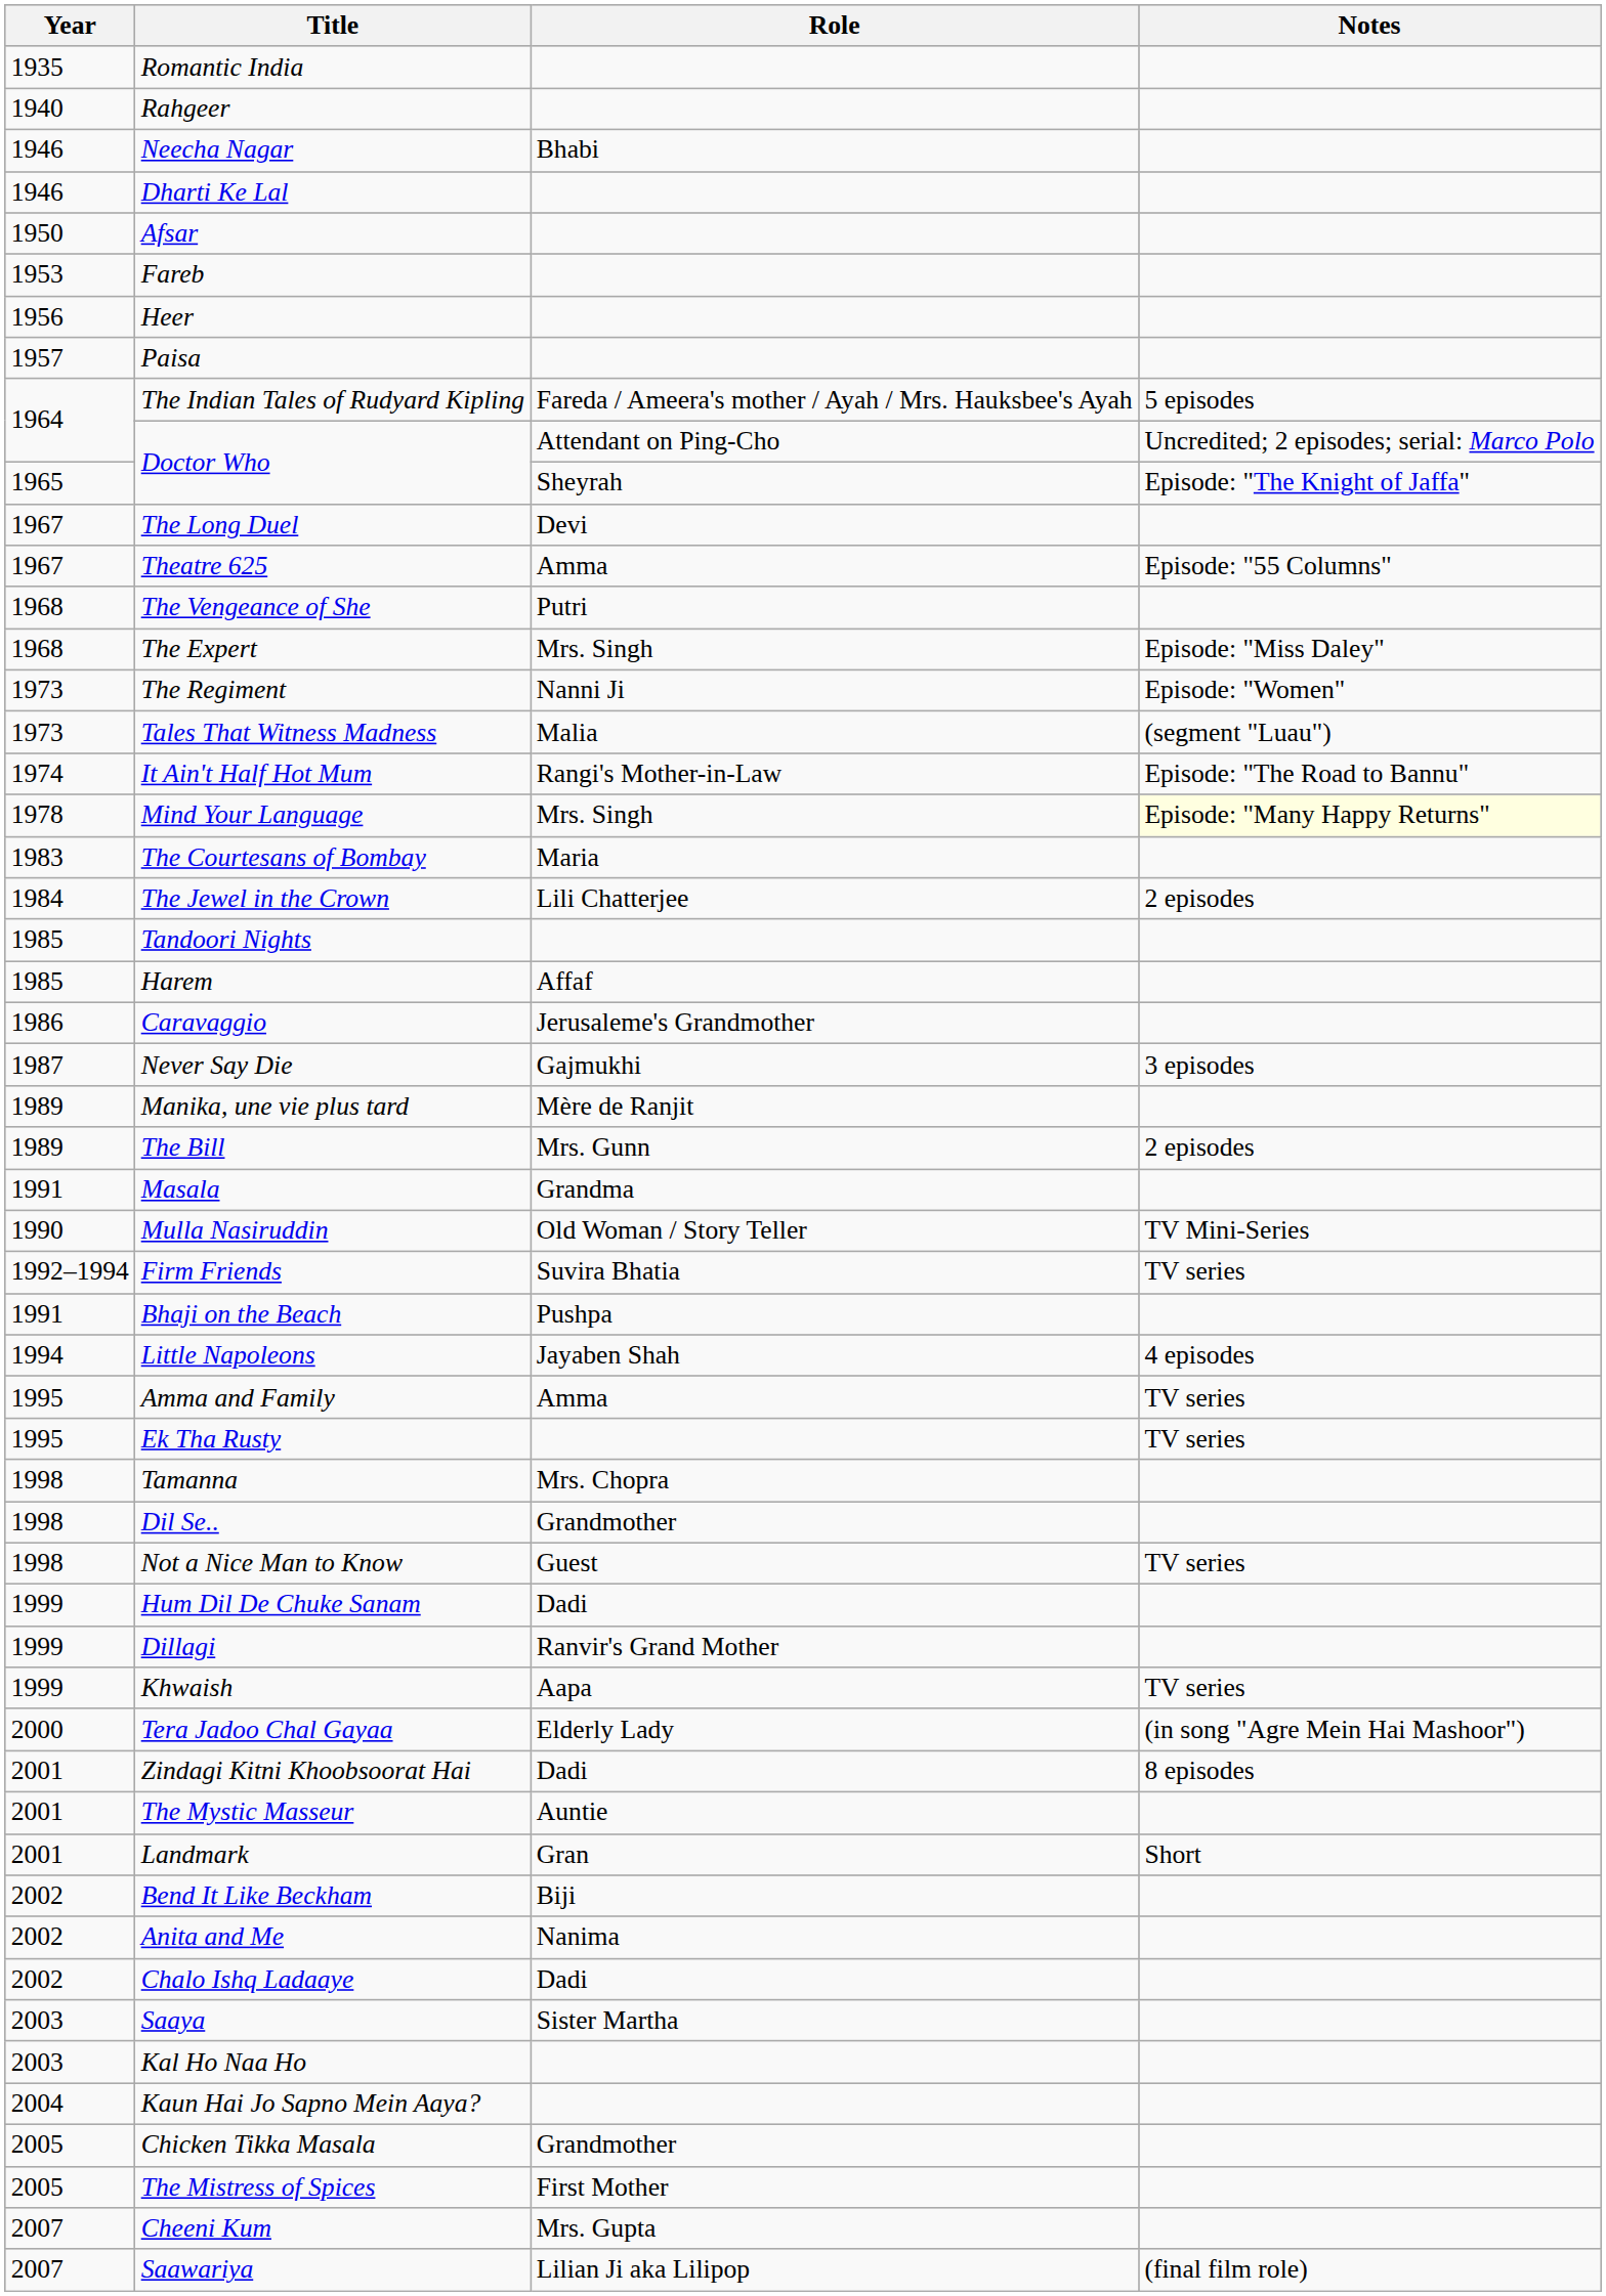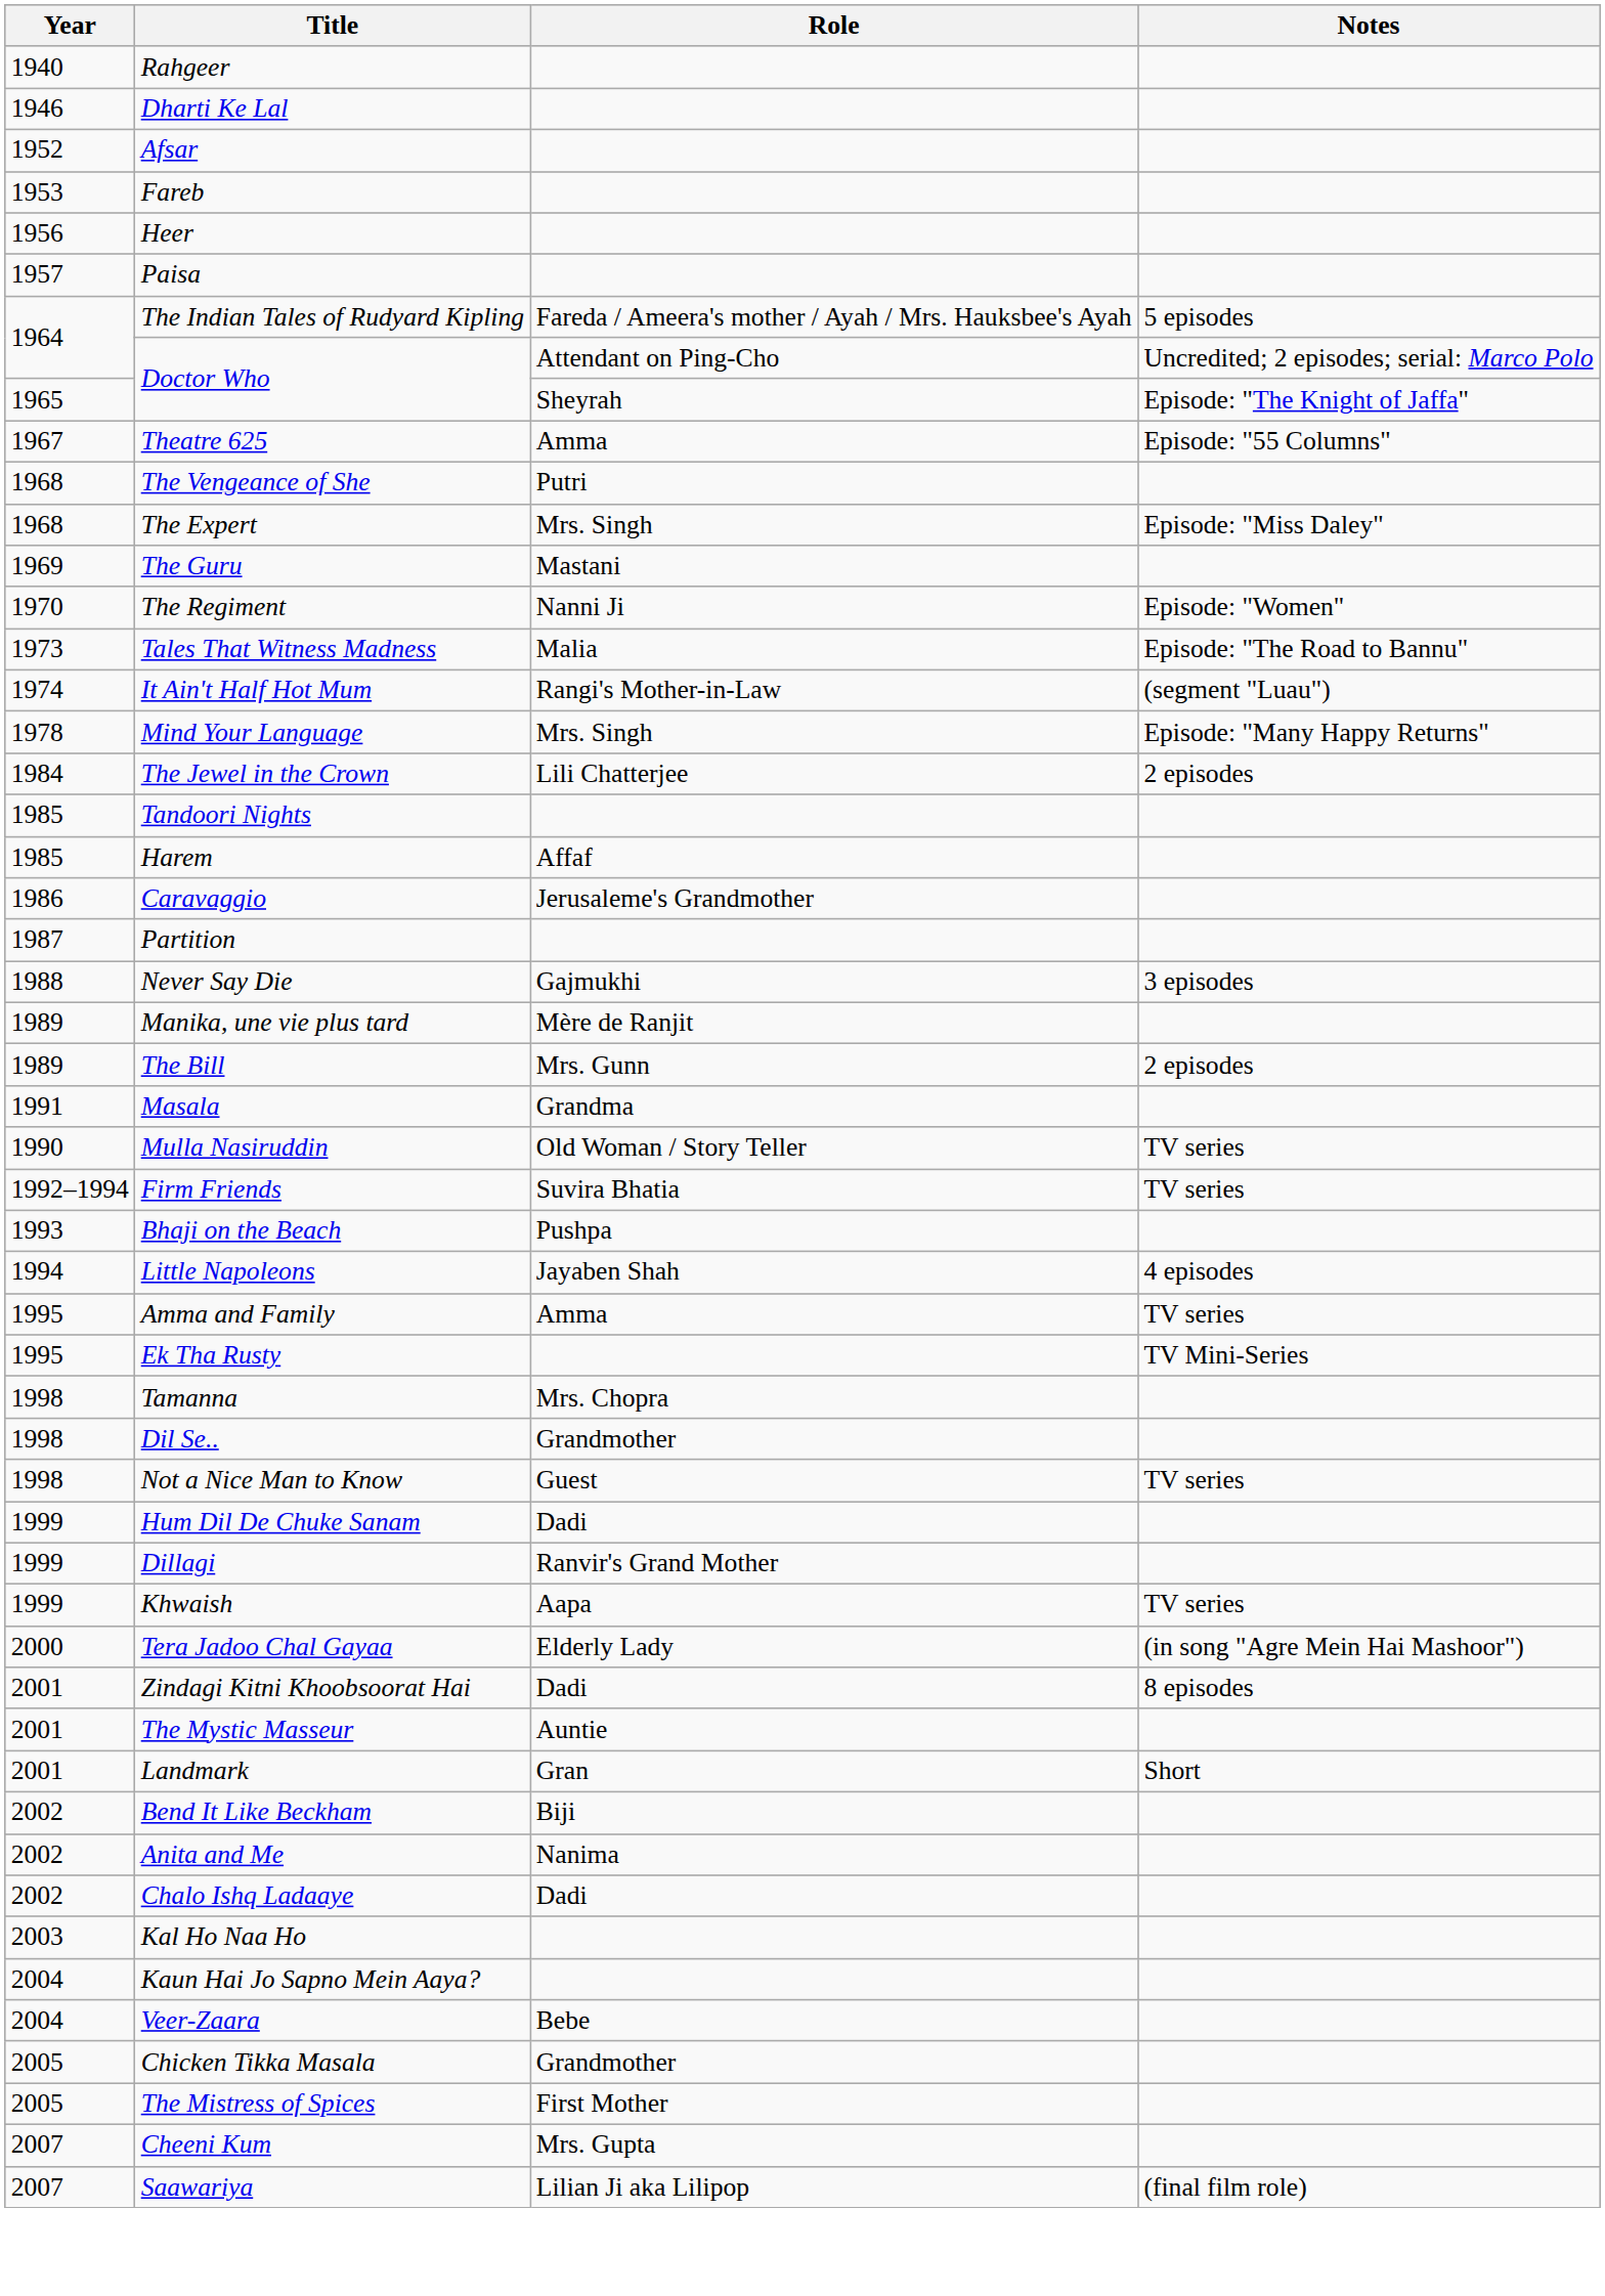 <table class="wikitable">
 <tr>
 <th>Year</th>
 <th>Title</th>
 <th>Role</th>
 <th>Notes</th>
-</tr>
-<tr>
-<td>1935</td>
-<td><em>Romantic India</em></td>
-<td></td>
-<td></td>
 </tr>
 <tr>
 <td>1940</td>
 <td><em>Rahgeer</em></td>
 <td></td>
 <td></td>
 </tr>
 <tr>
 <td>1946</td>
-<td><em><a href='#'>Neecha Nagar</a></em></td>
-<td>Bhabi</td>
-<td></td>
-</tr>
-<tr>
-<td>1946</td>
 <td><em><a href='#'>Dharti Ke Lal</a></em></td>
 <td></td>
 <td></td>
 </tr>
 <tr>
-<td>1950</td>
+<td>1952</td>
 <td><em><a href='#'>Afsar</a></em></td>
 <td></td>
 <td></td>
 </tr>
 <tr>
 <td>1953</td>
 <td><em>Fareb</em></td>
 <td></td>
 <td></td>
 </tr>
 <tr>
 <td>1956</td>
 <td><em>Heer</em></td>
 <td></td>
 <td></td>
 </tr>
 <tr>
 <td>1957</td>
 <td><em>Paisa</em></td>
 <td></td>
 <td></td>
 </tr>
 <tr>
 <td rowspan="2">1964</td>
 <td><em>The Indian Tales of Rudyard Kipling</em></td>
 <td>Fareda / Ameera's mother / Ayah / Mrs. Hauksbee's Ayah</td>
 <td>5 episodes</td>
 </tr>
 <tr>
 <td rowspan="2"><em><a href='#'>Doctor Who</a></em></td>
 <td>Attendant on Ping-Cho</td>
 <td>Uncredited; 2 episodes; serial: <em><a href='#'>Marco Polo</a></em></td>
 </tr>
 <tr>
 <td>1965</td>
 <td>Sheyrah</td>
 <td>Episode: "<a href='#'>The Knight of Jaffa</a>"</td>
 </tr>
 <tr>
 <td>1967</td>
-<td><em><a href='#'>The Long Duel</a></em></td>
-<td>Devi</td>
-<td></td>
-</tr>
-<tr>
-<td>1967</td>
 <td><em><a href='#'>Theatre 625</a></em></td>
 <td>Amma</td>
 <td>Episode: "55 Columns"</td>
 </tr>
 <tr>
 <td>1968</td>
 <td><em><a href='#'>The Vengeance of She</a></em></td>
 <td>Putri</td>
 <td></td>
 </tr>
 <tr>
 <td>1968</td>
 <td><em>The Expert</em></td>
 <td>Mrs. Singh</td>
 <td>Episode: "Miss Daley"</td>
 </tr>
 <tr>
-<td>1973</td>
+<td>1969</td>
+<td><em><a href='#'>The Guru</a></em></td>
+<td>Mastani</td>
+<td></td>
+</tr>
+<tr>
+<td>1970</td>
 <td><em>The Regiment</em></td>
 <td>Nanni Ji</td>
 <td>Episode: "Women"</td>
 </tr>
 <tr>
 <td>1973</td>
 <td><em><a href='#'>Tales That Witness Madness</a></em></td>
 <td>Malia</td>
-<td>(segment "Luau")</td>
+<td>Episode: "The Road to Bannu"</td>
 </tr>
 <tr>
 <td>1974</td>
 <td><em><a href='#'>It Ain't Half Hot Mum</a></em></td>
 <td>Rangi's Mother-in-Law</td>
-<td>Episode: "The Road to Bannu"</td>
+<td>(segment "Luau")</td>
 </tr>
 <tr>
 <td>1978</td>
 <td><em><a href='#'>Mind Your Language</a></em></td>
 <td>Mrs. Singh</td>
-<td style="background: lightyellow;">Episode: "Many Happy Returns"</td>
-</tr>
-<tr>
-<td>1983</td>
-<td><em><a href='#'>The Courtesans of Bombay</a></em></td>
-<td>Maria</td>
-<td></td>
+<td>Episode: "Many Happy Returns"</td>
 </tr>
 <tr>
 <td>1984</td>
 <td><em><a href='#'>The Jewel in the Crown</a></em></td>
 <td>Lili Chatterjee</td>
 <td>2 episodes</td>
 </tr>
 <tr>
 <td>1985</td>
 <td><em><a href='#'>Tandoori Nights</a></em></td>
 <td></td>
 <td></td>
 </tr>
 <tr>
 <td>1985</td>
 <td><em>Harem</em></td>
 <td>Affaf</td>
 <td></td>
 </tr>
 <tr>
 <td>1986</td>
 <td><em><a href='#'>Caravaggio</a></em></td>
 <td>Jerusaleme's Grandmother</td>
 <td></td>
 </tr>
 <tr>
 <td>1987</td>
+<td><em>Partition</em></td>
+<td></td>
+<td></td>
+</tr>
+<tr>
+<td>1988</td>
 <td><em>Never Say Die</em></td>
 <td>Gajmukhi</td>
 <td>3 episodes</td>
 </tr>
 <tr>
 <td>1989</td>
 <td><em>Manika, une vie plus tard</em></td>
 <td>Mère de Ranjit</td>
 <td></td>
 </tr>
 <tr>
 <td>1989</td>
 <td><em><a href='#'>The Bill</a></em></td>
 <td>Mrs. Gunn</td>
 <td>2 episodes</td>
 </tr>
 <tr>
 <td>1991</td>
 <td><em><a href='#'>Masala</a></em></td>
 <td>Grandma</td>
 <td></td>
 </tr>
 <tr>
 <td>1990</td>
 <td><em><a href='#'>Mulla Nasiruddin</a></em></td>
 <td>Old Woman / Story Teller</td>
-<td>TV Mini-Series</td>
+<td>TV series</td>
 </tr>
 <tr>
 <td>1992–1994</td>
 <td><em><a href='#'>Firm Friends</a></em></td>
 <td>Suvira Bhatia</td>
 <td>TV series</td>
 </tr>
 <tr>
-<td>1991</td>
+<td>1993</td>
 <td><em><a href='#'>Bhaji on the Beach</a></em></td>
 <td>Pushpa</td>
 <td></td>
 </tr>
 <tr>
 <td>1994</td>
 <td><em><a href='#'>Little Napoleons</a></em></td>
 <td>Jayaben Shah</td>
 <td>4 episodes</td>
 </tr>
 <tr>
 <td>1995</td>
 <td><em>Amma and Family</em></td>
 <td>Amma</td>
 <td>TV series</td>
 </tr>
 <tr>
 <td>1995</td>
 <td><em><a href='#'>Ek Tha Rusty</a></em></td>
 <td></td>
-<td>TV series</td>
+<td>TV Mini-Series</td>
 </tr>
 <tr>
 <td>1998</td>
 <td><em>Tamanna</em></td>
 <td>Mrs. Chopra</td>
 <td></td>
 </tr>
 <tr>
 <td>1998</td>
 <td><em><a href='#'>Dil Se..</a></em></td>
 <td>Grandmother</td>
 <td></td>
 </tr>
 <tr>
 <td>1998</td>
 <td><em>Not a Nice Man to Know</em></td>
 <td>Guest</td>
 <td>TV series</td>
 </tr>
 <tr>
 <td>1999</td>
 <td><em><a href='#'>Hum Dil De Chuke Sanam</a></em></td>
 <td>Dadi</td>
 <td></td>
 </tr>
 <tr>
 <td>1999</td>
 <td><em><a href='#'>Dillagi</a></em></td>
 <td>Ranvir's Grand Mother</td>
 <td></td>
 </tr>
 <tr>
 <td>1999</td>
 <td><em>Khwaish</em></td>
 <td>Aapa</td>
 <td>TV series</td>
 </tr>
 <tr>
 <td>2000</td>
 <td><em><a href='#'>Tera Jadoo Chal Gayaa</a></em></td>
 <td>Elderly Lady</td>
 <td>(in song "Agre Mein Hai Mashoor")</td>
 </tr>
 <tr>
 <td>2001</td>
 <td><em>Zindagi Kitni Khoobsoorat Hai</em></td>
 <td>Dadi</td>
 <td>8 episodes</td>
 </tr>
 <tr>
 <td>2001</td>
 <td><em><a href='#'>The Mystic Masseur</a></em></td>
 <td>Auntie</td>
 <td></td>
 </tr>
 <tr>
 <td>2001</td>
 <td><em>Landmark</em></td>
 <td>Gran</td>
 <td>Short</td>
 </tr>
 <tr>
 <td>2002</td>
 <td><em><a href='#'>Bend It Like Beckham</a></em></td>
 <td>Biji</td>
 <td></td>
 </tr>
 <tr>
 <td>2002</td>
 <td><em><a href='#'>Anita and Me</a></em></td>
 <td>Nanima</td>
 <td></td>
 </tr>
 <tr>
 <td>2002</td>
 <td><em><a href='#'>Chalo Ishq Ladaaye</a></em></td>
 <td>Dadi</td>
 <td></td>
 </tr>
 <tr>
 <td>2003</td>
-<td><em><a href='#'>Saaya</a></em></td>
-<td>Sister Martha</td>
-<td></td>
-</tr>
-<tr>
-<td>2003</td>
 <td><em>Kal Ho Naa Ho</em></td>
 <td></td>
 <td></td>
 </tr>
 <tr>
 <td>2004</td>
 <td><em>Kaun Hai Jo Sapno Mein Aaya?</em></td>
 <td></td>
+<td></td>
+</tr>
+<tr>
+<td>2004</td>
+<td><em><a href='#'>Veer-Zaara</a></em></td>
+<td>Bebe</td>
 <td></td>
 </tr>
 <tr>
 <td>2005</td>
 <td><em>Chicken Tikka Masala</em></td>
 <td>Grandmother</td>
 <td></td>
 </tr>
 <tr>
 <td>2005</td>
 <td><em><a href='#'>The Mistress of Spices</a></em></td>
 <td>First Mother</td>
 <td></td>
 </tr>
 <tr>
 <td>2007</td>
 <td><em><a href='#'>Cheeni Kum</a></em></td>
 <td>Mrs. Gupta</td>
 <td></td>
 </tr>
 <tr>
 <td>2007</td>
 <td><em><a href='#'>Saawariya</a></em></td>
 <td>Lilian Ji aka Lilipop</td>
 <td>(final film role)</td>
 </tr>
 </table>
